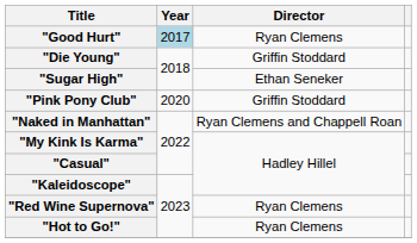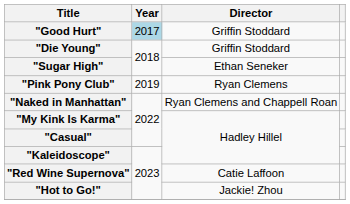 <table class="wikitable plainrowheaders" style="text-align:center;">
 <tr>
 <th scope="col">Title</th>
 <th scope="col">Year</th>
 <th scope="col">Director</th>
 <th></th>
 </tr>
 <tr>
 <th scope="row">"Good Hurt"</th>
 <td style="background: lightblue;">2017</td>
-<td>Ryan Clemens</td>
+<td>Griffin Stoddard</td>
 <td></td>
 </tr>
 <tr>
 <th scope="row">"Die Young"</th>
 <td rowspan="2">2018</td>
 <td>Griffin Stoddard</td>
 <td></td>
 </tr>
 <tr>
 <th scope="row">"Sugar High"</th>
 <td>Ethan Seneker</td>
 <td></td>
 </tr>
 <tr>
 <th scope="row">"Pink Pony Club"</th>
-<td>2020</td>
-<td>Griffin Stoddard</td>
+<td>2019</td>
+<td>Ryan Clemens</td>
 <td></td>
 </tr>
 <tr>
 <th scope="row">"Naked in Manhattan"</th>
 <td rowspan="3">2022</td>
 <td>Ryan Clemens and Chappell Roan</td>
 <td></td>
 </tr>
 <tr>
 <th scope="row">"My Kink Is Karma"</th>
 <td rowspan="3">Hadley Hillel</td>
 <td></td>
 </tr>
 <tr>
 <th scope="row">"Casual"</th>
 <td></td>
 </tr>
 <tr>
 <th scope="row">"Kaleidoscope"<br></th>
 <td rowspan="3">2023</td>
 <td></td>
 </tr>
 <tr>
 <th scope="row">"Red Wine Supernova"<br></th>
-<td>Ryan Clemens</td>
+<td>Catie Laffoon</td>
 <td></td>
 </tr>
 <tr>
 <th scope="row">"Hot to Go!"</th>
-<td>Ryan Clemens</td>
+<td>Jackie! Zhou</td>
 <td></td>
 </tr>
 <tr>
 </tr>
 </table>
